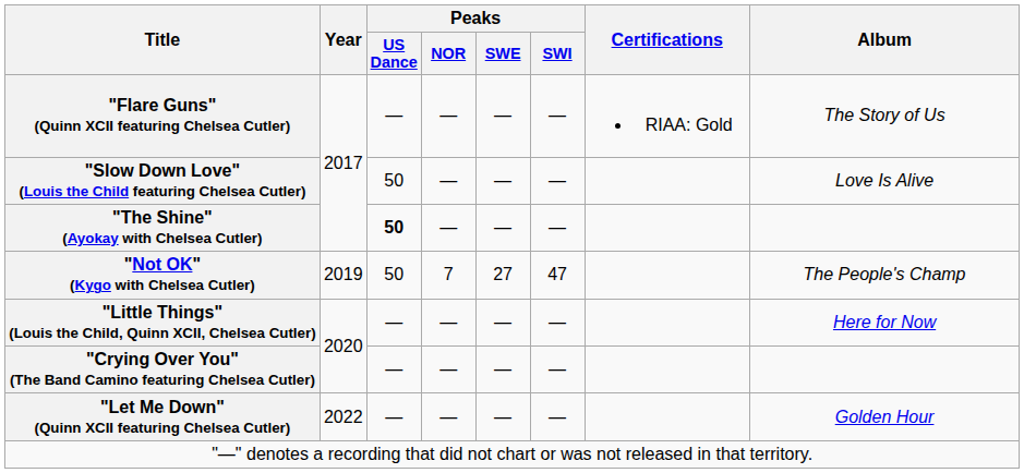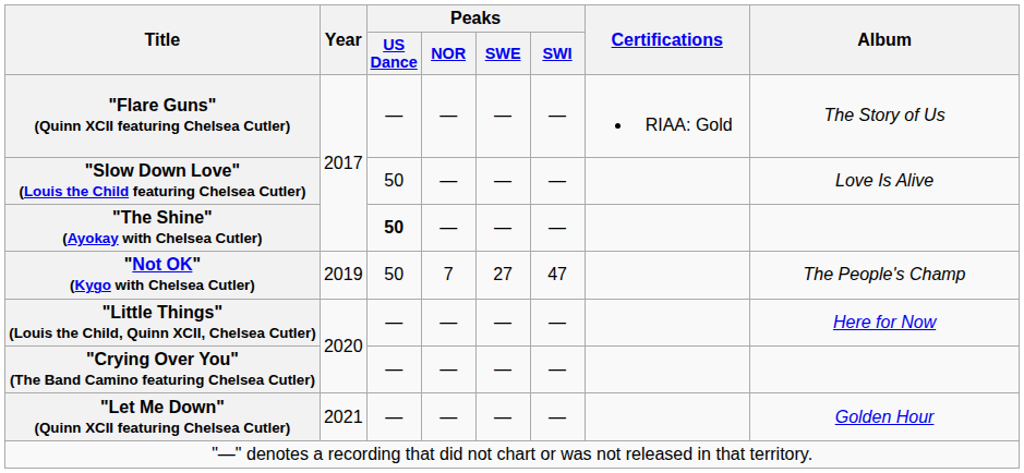 <table class="wikitable plainrowheaders" style="text-align:center">
 <tr>
 <th scope="col" rowspan="2">Title</th>
 <th scope="col" rowspan="2" style="width:1em;">Year</th>
 <th colspan="4" scope="col">Peaks</th>
 <th scope="col" rowspan="2" style="width:9em;"><a href='#'>Certifications</a></th>
 <th scope="col" rowspan="2" style="width:15em;">Album</th>
 </tr>
 <tr>
 <th style="width:3em;font-size:90%;"><a href='#'>US<br>Dance</a><br></th>
 <th style="width:3em;font-size:90%;"><a href='#'>NOR</a></th>
 <th style="width:3em;font-size:90%;"><a href='#'>SWE</a></th>
 <th style="width:3em;font-size:90%;"><a href='#'>SWI</a></th>
 </tr>
 <tr>
 <th scope="row">"Flare Guns"<br><small>(Quinn XCII featuring Chelsea Cutler)</small></th>
 <td rowspan="3">2017</td>
 <td>—</td>
 <td>—</td>
 <td>—</td>
 <td>—</td>
 <td><br><ul><li>RIAA: Gold</li></ul></td>
 <td><em>The Story of Us</em></td>
 </tr>
 <tr>
 <th scope="row">"Slow Down Love"<br><small>(<a href='#'>Louis the Child</a> featuring Chelsea Cutler)</small></th>
 <td>50</td>
 <td>—</td>
 <td>—</td>
 <td>—</td>
 <td></td>
 <td><em>Love Is Alive</em></td>
 </tr>
 <tr>
 <th scope="row">"The Shine"<br><small>(<a href='#'>Ayokay</a> with Chelsea Cutler)</small></th>
 <td><strong>50</strong></td>
 <td>—</td>
 <td>—</td>
 <td>—</td>
 <td></td>
 <td></td>
 </tr>
 <tr>
 <th scope="row">"<a href='#'>Not OK</a>"<br><small>(<a href='#'>Kygo</a> with Chelsea Cutler)</small></th>
 <td>2019</td>
 <td>50</td>
 <td>7</td>
 <td>27</td>
 <td>47</td>
 <td></td>
 <td><em>The People's Champ</em></td>
 </tr>
 <tr>
 <th scope="row">"Little Things"<br><small>(Louis the Child, Quinn XCII, Chelsea Cutler)</small></th>
 <td rowspan="2">2020</td>
 <td>—</td>
 <td>—</td>
 <td>—</td>
 <td>—</td>
 <td></td>
 <td><em><a href='#'>Here for Now</a></em></td>
 </tr>
 <tr>
 <th scope="row">"Crying Over You"<br><small>(The Band Camino featuring Chelsea Cutler)</small></th>
 <td>—</td>
 <td>—</td>
 <td>—</td>
 <td>—</td>
 <td></td>
 <td></td>
 </tr>
 <tr>
 <th scope="row">"Let Me Down"<br><small>(Quinn XCII featuring Chelsea Cutler)</small></th>
-<td>2022</td>
+<td>2021</td>
 <td>—</td>
 <td>—</td>
 <td>—</td>
 <td>—</td>
 <td></td>
 <td><em><a href='#'>Golden Hour</a></em></td>
 </tr>
 <tr>
 <td colspan="8">"—" denotes a recording that did not chart or was not released in that territory.</td>
 </tr>
 </table>
